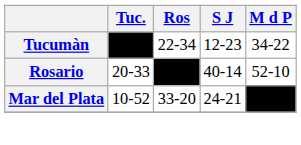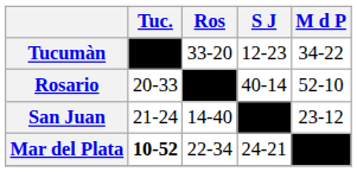 <table align="left" cellspacing="0" cellpadding="3" style="background-color: #f9f9f9; font-size: 85%; text-align: center" class="wikitable">
 <tr style="background:#F0F0F0;">
 <th align="left"> </th>
 <th><a href='#'>Tuc.</a></th>
 <th><a href='#'>Ros</a></th>
 <th><a href='#'>S J</a></th>
 <th><a href='#'>M d P</a></th>
 </tr>
 <tr ! style="background:#FFFFFF;">
 <th><a href='#'>Tucumàn</a></th>
 <td style="background:#000000">––––</td>
-<td>22-34</td>
+<td>33-20</td>
 <td>12-23</td>
 <td>34-22</td>
 </tr>
 <tr ! style="background:#FFFFFF;">
 <th><a href='#'>Rosario</a></th>
 <td>20-33</td>
 <td style="background:#000000">––––</td>
 <td>40-14</td>
 <td>52-10</td>
 </tr>
 <tr ! style="background:#FFFFFF;">
+<th><a href='#'>San Juan</a></th>
+<td>21-24</td>
+<td>14-40</td>
+<td style="background:#000000">––––</td>
+<td>23-12</td>
+</tr>
+<tr ! style="background:#FFFFFF;">
 <th><a href='#'>Mar del Plata</a></th>
-<td>10-52</td>
-<td>33-20</td>
+<td><strong>10-52</strong></td>
+<td>22-34</td>
 <td>24-21</td>
 <td style="background:#000000">––––</td>
 </tr>
 <tr>
 </tr>
 </table>
